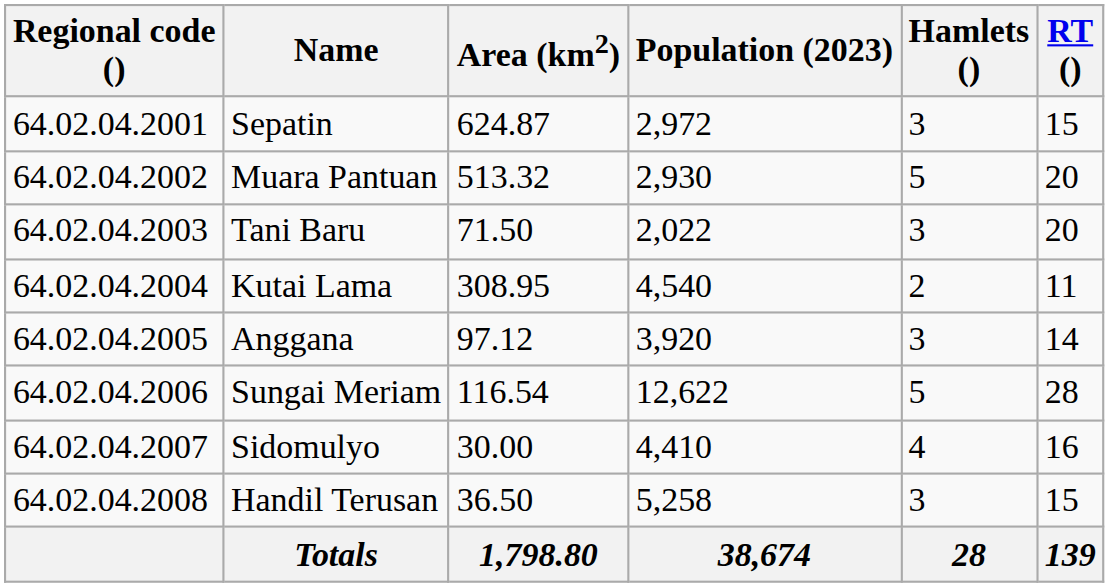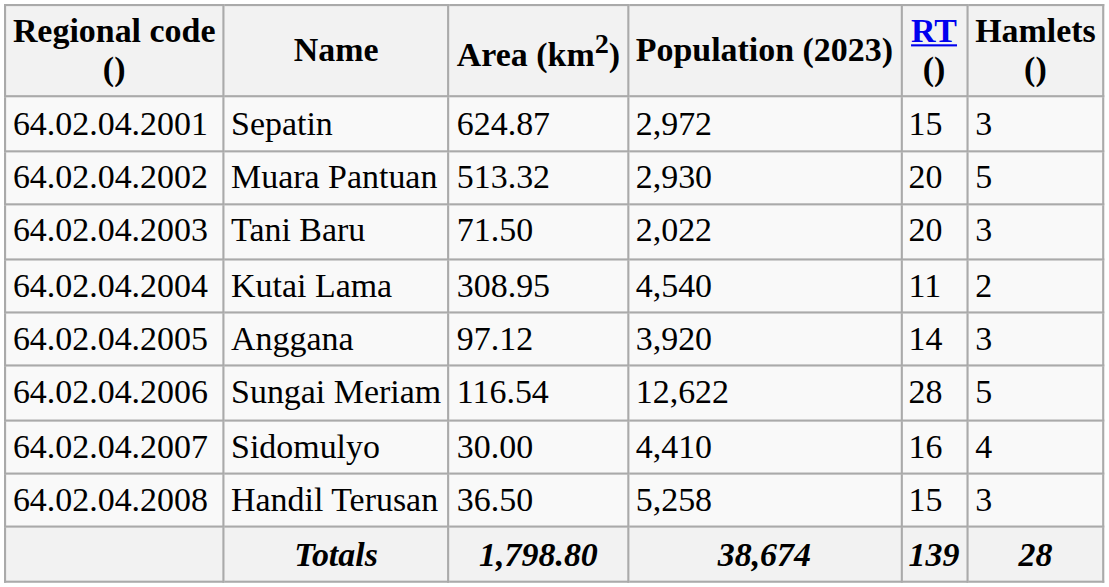 <table class="wikitable sortable">
 <tr>
 <th>Regional code<br>()</th>
 <th>Name</th>
 <th>Area (km<sup>2</sup>)</th>
 <th>Population (2023)</th>
+<th><a href='#'>RT</a><br>()</th>
 <th>Hamlets<br>()</th>
-<th><a href='#'>RT</a><br>()</th>
 </tr>
 <tr>
 <td>64.02.04.2001</td>
 <td>Sepatin</td>
 <td>624.87</td>
 <td>2,972</td>
+<td>15</td>
 <td>3</td>
-<td>15</td>
 </tr>
 <tr>
 <td>64.02.04.2002</td>
 <td>Muara Pantuan</td>
 <td>513.32</td>
 <td>2,930</td>
+<td>20</td>
 <td>5</td>
-<td>20</td>
 </tr>
 <tr>
 <td>64.02.04.2003</td>
 <td>Tani Baru</td>
 <td>71.50</td>
 <td>2,022</td>
+<td>20</td>
 <td>3</td>
-<td>20</td>
 </tr>
 <tr>
 <td>64.02.04.2004</td>
 <td>Kutai Lama</td>
 <td>308.95</td>
 <td>4,540</td>
+<td>11</td>
 <td>2</td>
-<td>11</td>
 </tr>
 <tr>
 <td>64.02.04.2005</td>
 <td>Anggana</td>
 <td>97.12</td>
 <td>3,920</td>
+<td>14</td>
 <td>3</td>
-<td>14</td>
 </tr>
 <tr>
 <td>64.02.04.2006</td>
 <td>Sungai Meriam</td>
 <td>116.54</td>
 <td>12,622</td>
+<td>28</td>
 <td>5</td>
-<td>28</td>
 </tr>
 <tr>
 <td>64.02.04.2007</td>
 <td>Sidomulyo</td>
 <td>30.00</td>
 <td>4,410</td>
+<td>16</td>
 <td>4</td>
-<td>16</td>
 </tr>
 <tr>
 <td>64.02.04.2008</td>
 <td>Handil Terusan</td>
 <td>36.50</td>
 <td>5,258</td>
+<td>15</td>
 <td>3</td>
-<td>15</td>
 </tr>
 <tr>
 <th></th>
 <th><em>Totals</em></th>
 <th><em>1,798.80</em></th>
 <th><em>38,674</em></th>
+<th><em>139</em></th>
 <th><em>28</em></th>
-<th><em>139</em></th>
 </tr>
 </table>
